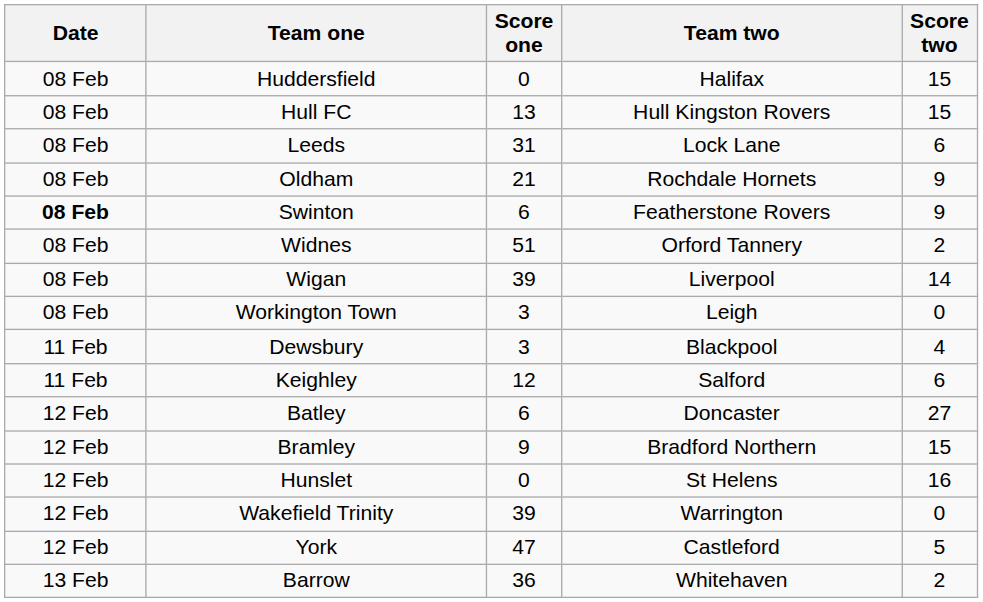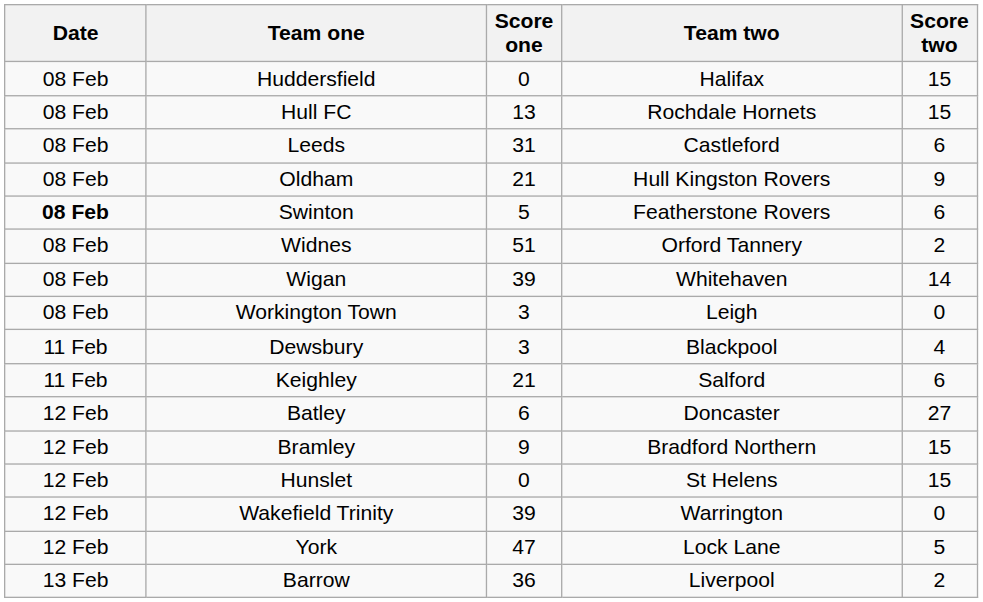 <table class="wikitable" style="text-align: center">
 <tr>
 <th width=100>Date</th>
 <th width=250>Team one</th>
 <th width=50>Score one</th>
 <th width=250>Team two</th>
 <th width=50>Score two</th>
 </tr>
 <tr>
 <td>08 Feb</td>
 <td>Huddersfield</td>
 <td>0</td>
 <td>Halifax</td>
 <td>15</td>
 </tr>
 <tr>
 <td>08 Feb</td>
 <td>Hull FC</td>
 <td>13</td>
-<td>Hull Kingston Rovers</td>
+<td>Rochdale Hornets</td>
 <td>15</td>
 </tr>
 <tr>
 <td>08 Feb</td>
 <td>Leeds</td>
 <td>31</td>
-<td>Lock Lane</td>
+<td>Castleford</td>
 <td>6</td>
 </tr>
 <tr>
 <td>08 Feb</td>
 <td>Oldham</td>
 <td>21</td>
-<td>Rochdale Hornets</td>
+<td>Hull Kingston Rovers</td>
 <td>9</td>
 </tr>
 <tr>
 <td><strong>08 Feb</strong></td>
 <td>Swinton</td>
+<td>5</td>
+<td>Featherstone Rovers</td>
 <td>6</td>
-<td>Featherstone Rovers</td>
-<td>9</td>
 </tr>
 <tr>
 <td>08 Feb</td>
 <td>Widnes</td>
 <td>51</td>
 <td>Orford Tannery</td>
 <td>2</td>
 </tr>
 <tr>
 <td>08 Feb</td>
 <td>Wigan</td>
 <td>39</td>
-<td>Liverpool</td>
+<td>Whitehaven</td>
 <td>14</td>
 </tr>
 <tr>
 <td>08 Feb</td>
 <td>Workington Town</td>
 <td>3</td>
 <td>Leigh</td>
 <td>0</td>
 </tr>
 <tr>
 <td>11 Feb</td>
 <td>Dewsbury</td>
 <td>3</td>
 <td>Blackpool</td>
 <td>4</td>
 </tr>
 <tr>
 <td>11 Feb</td>
 <td>Keighley</td>
-<td>12</td>
+<td>21</td>
 <td>Salford</td>
 <td>6</td>
 </tr>
 <tr>
 <td>12 Feb</td>
 <td>Batley</td>
 <td>6</td>
 <td>Doncaster</td>
 <td>27</td>
 </tr>
 <tr>
 <td>12 Feb</td>
 <td>Bramley</td>
 <td>9</td>
 <td>Bradford Northern</td>
 <td>15</td>
 </tr>
 <tr>
 <td>12 Feb</td>
 <td>Hunslet</td>
 <td>0</td>
 <td>St Helens</td>
-<td>16</td>
+<td>15</td>
 </tr>
 <tr>
 <td>12 Feb</td>
 <td>Wakefield Trinity</td>
 <td>39</td>
 <td>Warrington</td>
 <td>0</td>
 </tr>
 <tr>
 <td>12 Feb</td>
 <td>York</td>
 <td>47</td>
-<td>Castleford</td>
+<td>Lock Lane</td>
 <td>5</td>
 </tr>
 <tr>
 <td>13 Feb</td>
 <td>Barrow</td>
 <td>36</td>
-<td>Whitehaven</td>
+<td>Liverpool</td>
 <td>2</td>
 </tr>
 </table>
